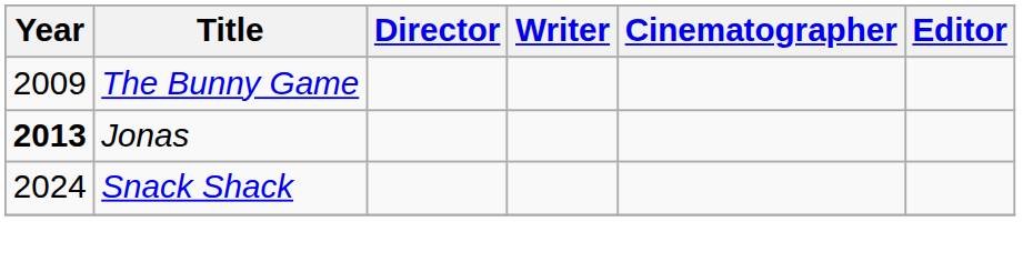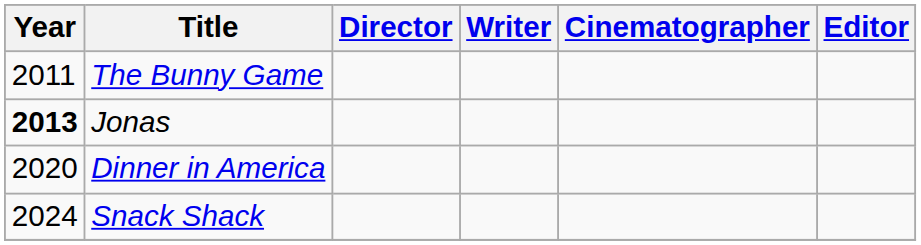 <table class="wikitable">
 <tr>
 <th>Year</th>
 <th>Title</th>
 <th><a href='#'>Director</a></th>
 <th><a href='#'>Writer</a></th>
 <th><a href='#'>Cinematographer</a></th>
 <th><a href='#'>Editor</a></th>
 </tr>
 <tr>
-<td>2009</td>
+<td>2011</td>
 <td><em><a href='#'>The Bunny Game</a></em></td>
 <td></td>
 <td></td>
 <td></td>
 <td></td>
 </tr>
 <tr>
 <td><strong>2013</strong></td>
 <td><em>Jonas</em></td>
+<td></td>
+<td></td>
+<td></td>
+<td></td>
+</tr>
+<tr>
+<td>2020</td>
+<td><em><a href='#'>Dinner in America</a></em></td>
 <td></td>
 <td></td>
 <td></td>
 <td></td>
 </tr>
 <tr>
 <td>2024</td>
 <td><em><a href='#'>Snack Shack</a></em></td>
 <td></td>
 <td></td>
 <td></td>
 <td></td>
 </tr>
 <tr>
 </tr>
 </table>
